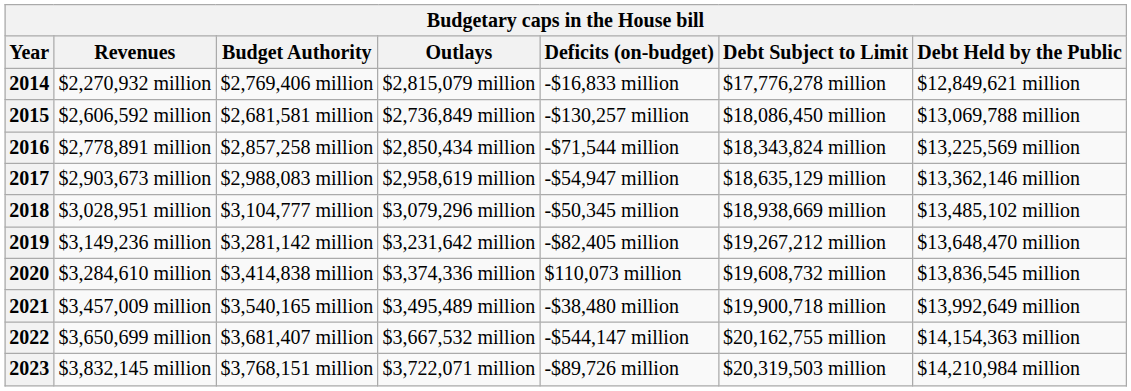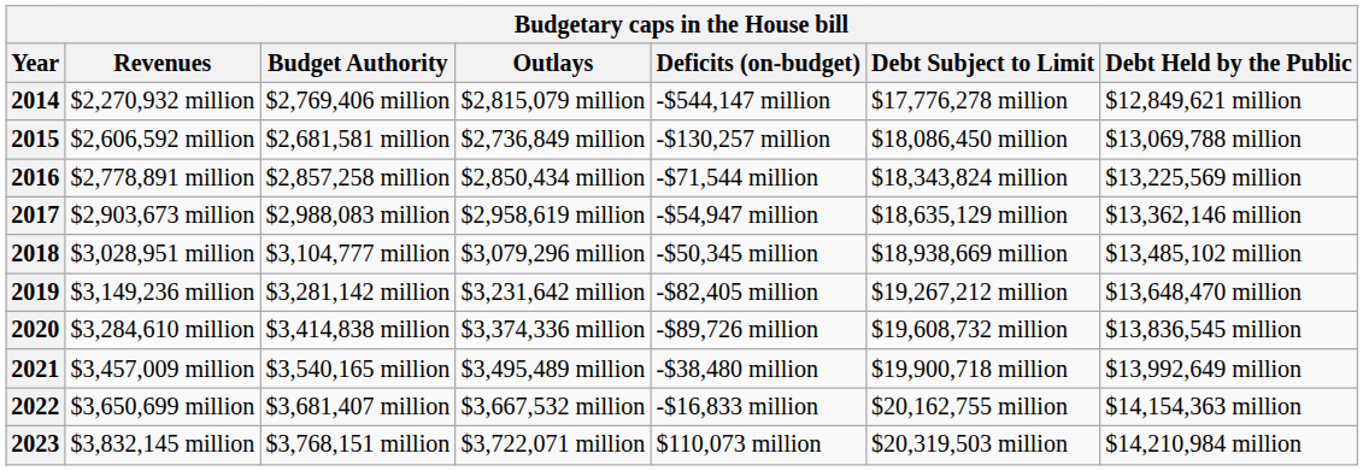 <table class="wikitable collapsible collapsed" style="float: right;">
 <tr>
 <th colspan=7>Budgetary caps in the House bill</th>
 </tr>
 <tr>
 <th>Year</th>
 <th>Revenues</th>
 <th>Budget Authority</th>
 <th>Outlays</th>
 <th>Deficits (on-budget)</th>
 <th>Debt Subject to Limit</th>
 <th>Debt Held by the Public</th>
 </tr>
 <tr>
 <th>2014</th>
 <td>$2,270,932 million</td>
 <td>$2,769,406 million</td>
 <td>$2,815,079 million</td>
-<td>-$16,833 million</td>
+<td>-$544,147 million</td>
 <td>$17,776,278 million</td>
 <td>$12,849,621 million</td>
 </tr>
 <tr>
 <th>2015</th>
 <td>$2,606,592 million</td>
 <td>$2,681,581 million</td>
 <td>$2,736,849 million</td>
 <td>-$130,257 million</td>
 <td>$18,086,450 million</td>
 <td>$13,069,788 million</td>
 </tr>
 <tr>
 <th>2016</th>
 <td>$2,778,891 million</td>
 <td>$2,857,258 million</td>
 <td>$2,850,434 million</td>
 <td>-$71,544 million</td>
 <td>$18,343,824 million</td>
 <td>$13,225,569 million</td>
 </tr>
 <tr>
 <th>2017</th>
 <td>$2,903,673 million</td>
 <td>$2,988,083 million</td>
 <td>$2,958,619 million</td>
 <td>-$54,947 million</td>
 <td>$18,635,129 million</td>
 <td>$13,362,146 million</td>
 </tr>
 <tr>
 <th>2018</th>
 <td>$3,028,951 million</td>
 <td>$3,104,777 million</td>
 <td>$3,079,296 million</td>
 <td>-$50,345 million</td>
 <td>$18,938,669 million</td>
 <td>$13,485,102 million</td>
 </tr>
 <tr>
 <th>2019</th>
 <td>$3,149,236 million</td>
 <td>$3,281,142 million</td>
 <td>$3,231,642 million</td>
 <td>-$82,405 million</td>
 <td>$19,267,212 million</td>
 <td>$13,648,470 million</td>
 </tr>
 <tr>
 <th>2020</th>
 <td>$3,284,610 million</td>
 <td>$3,414,838 million</td>
 <td>$3,374,336 million</td>
-<td>$110,073 million</td>
+<td>-$89,726 million</td>
 <td>$19,608,732 million</td>
 <td>$13,836,545 million</td>
 </tr>
 <tr>
 <th>2021</th>
 <td>$3,457,009 million</td>
 <td>$3,540,165 million</td>
 <td>$3,495,489 million</td>
 <td>-$38,480 million</td>
 <td>$19,900,718 million</td>
 <td>$13,992,649 million</td>
 </tr>
 <tr>
 <th>2022</th>
 <td>$3,650,699 million</td>
 <td>$3,681,407 million</td>
 <td>$3,667,532 million</td>
-<td>-$544,147 million</td>
+<td>-$16,833 million</td>
 <td>$20,162,755 million</td>
 <td>$14,154,363 million</td>
 </tr>
 <tr>
 <th>2023</th>
 <td>$3,832,145 million</td>
 <td>$3,768,151 million</td>
 <td>$3,722,071 million</td>
-<td>-$89,726 million</td>
+<td>$110,073 million</td>
 <td>$20,319,503 million</td>
 <td>$14,210,984 million</td>
 </tr>
 </table>
